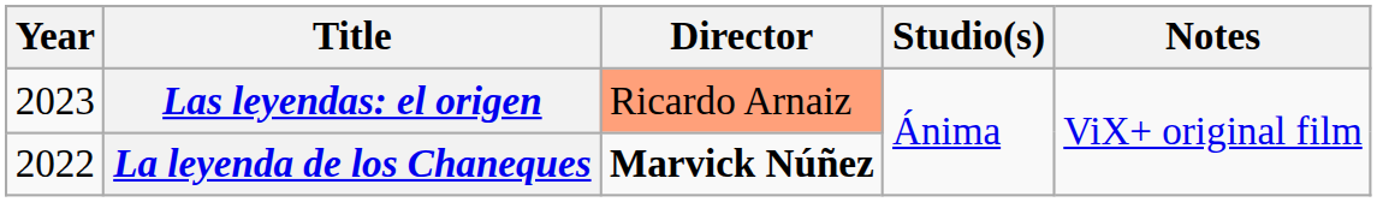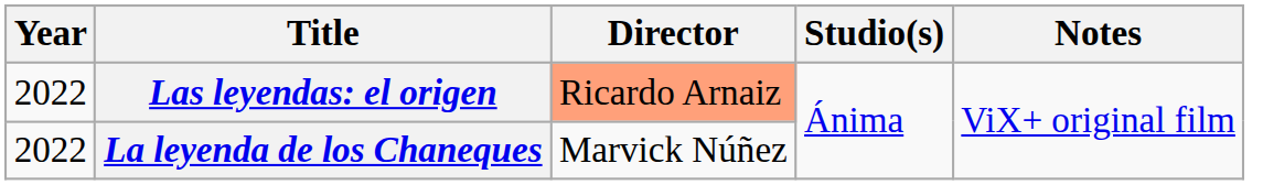 <table class="wikitable sortable">
 <tr>
 <th>Year</th>
 <th>Title</th>
 <th>Director</th>
 <th>Studio(s)</th>
 <th>Notes</th>
 </tr>
 <tr>
-<td>2023</td>
+<td>2022</td>
 <th><em><a href='#'>Las leyendas: el origen</a></em></th>
 <td style="background: lightsalmon;">Ricardo Arnaiz</td>
 <td rowspan="2"><a href='#'>Ánima</a></td>
 <td rowspan="2"><a href='#'>ViX+ original film</a></td>
 </tr>
 <tr>
 <td>2022</td>
 <th><em><a href='#'>La leyenda de los Chaneques</a></em></th>
-<td><strong>Marvick Núñez</strong></td>
+<td>Marvick Núñez</td>
 </tr>
 </table>
